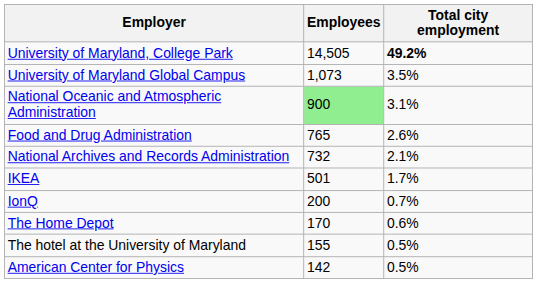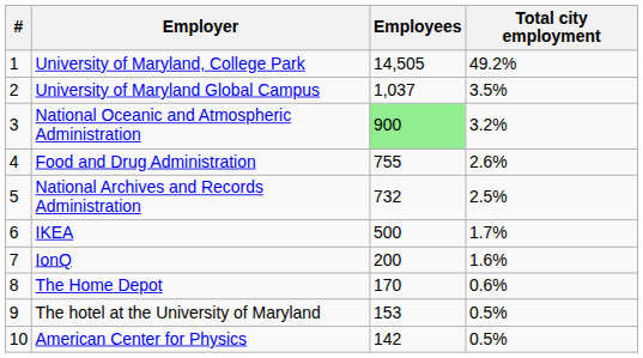 <table class="wikitable">
 <tr>
+<th>#</th>
 <th>Employer</th>
 <th>Employees</th>
 <th>Total city employment</th>
 </tr>
 <tr>
+<td>1</td>
 <td><a href='#'>University of Maryland, College Park</a></td>
 <td>14,505</td>
-<td><strong>49.2%</strong></td>
+<td>49.2%</td>
 </tr>
 <tr>
+<td>2</td>
 <td><a href='#'>University of Maryland Global Campus</a></td>
-<td>1,073</td>
+<td>1,037</td>
 <td>3.5%</td>
 </tr>
 <tr>
+<td>3</td>
 <td><a href='#'>National Oceanic and Atmospheric Administration</a></td>
 <td style="background: lightgreen;">900</td>
-<td>3.1%</td>
+<td>3.2%</td>
 </tr>
 <tr>
+<td>4</td>
 <td><a href='#'>Food and Drug Administration</a></td>
-<td>765</td>
+<td>755</td>
 <td>2.6%</td>
 </tr>
 <tr>
+<td>5</td>
 <td><a href='#'>National Archives and Records Administration</a></td>
 <td>732</td>
-<td>2.1%</td>
+<td>2.5%</td>
 </tr>
 <tr>
+<td>6</td>
 <td><a href='#'>IKEA</a></td>
-<td>501</td>
+<td>500</td>
 <td>1.7%</td>
 </tr>
 <tr>
+<td>7</td>
 <td><a href='#'>IonQ</a></td>
 <td>200</td>
-<td>0.7%</td>
+<td>1.6%</td>
 </tr>
 <tr>
+<td>8</td>
 <td><a href='#'>The Home Depot</a></td>
 <td>170</td>
 <td>0.6%</td>
 </tr>
 <tr>
+<td>9</td>
 <td>The hotel at the University of Maryland</td>
-<td>155</td>
+<td>153</td>
 <td>0.5%</td>
 </tr>
 <tr>
+<td>10</td>
 <td><a href='#'>American Center for Physics</a></td>
 <td>142</td>
 <td>0.5%</td>
 </tr>
 </table>
